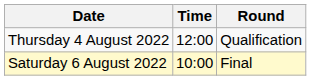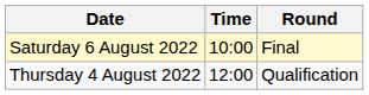 <table class = "wikitable">
 <tr>
 <th>Date</th>
 <th>Time</th>
 <th>Round</th>
 </tr>
 <tr>
+<td style=background:lemonchiffon>Saturday 6 August 2022</td>
+<td style=background:lemonchiffon>10:00</td>
+<td style=background:lemonchiffon>Final</td>
+</tr>
+<tr>
 <td>Thursday 4 August 2022</td>
 <td>12:00</td>
 <td>Qualification</td>
 </tr>
-<tr>
-<td style=background:lemonchiffon>Saturday 6 August 2022</td>
-<td style=background:lemonchiffon>10:00</td>
-<td style=background:lemonchiffon>Final</td>
-</tr>
 </table>
